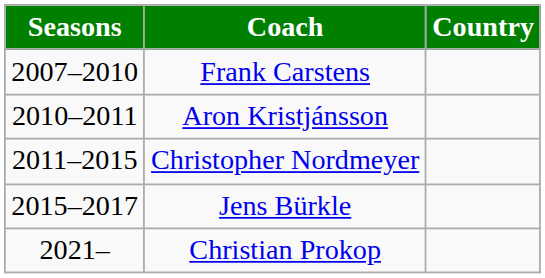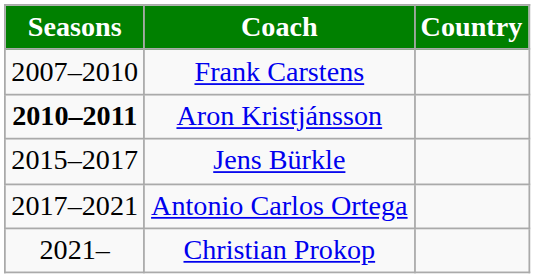 <table class="wikitable" style="text-align: center;">
 <tr>
 <th style="color:white; background:#008000">Seasons</th>
 <th style="color:white; background:#008000">Coach</th>
 <th style="color:white; background:#008000">Country</th>
 </tr>
 <tr>
 <td style="text-align: center">2007–2010</td>
 <td style="text-align: center"><a href='#'>Frank Carstens</a></td>
 <td style="text-align: center"></td>
 </tr>
 <tr>
-<td style="text-align: center">2010–2011</td>
+<td style="text-align: center"><strong>2010–2011</strong></td>
 <td style="text-align: center"><a href='#'>Aron Kristjánsson</a></td>
-<td style="text-align: center"></td>
-</tr>
-<tr>
-<td style="text-align: center">2011–2015</td>
-<td style="text-align: center"><a href='#'>Christopher Nordmeyer</a></td>
 <td style="text-align: center"></td>
 </tr>
 <tr>
 <td style="text-align: center">2015–2017</td>
 <td style="text-align: center"><a href='#'>Jens Bürkle</a></td>
 <td style="text-align: center"></td>
 </tr>
 <tr>
+<td style="text-align: center">2017–2021</td>
+<td style="text-align: center"><a href='#'>Antonio Carlos Ortega</a></td>
+<td style="text-align: center"></td>
+</tr>
+<tr>
 <td style="text-align: center">2021–</td>
 <td style="text-align: center"><a href='#'>Christian Prokop</a></td>
 <td style="text-align: center"></td>
 </tr>
 </table>
